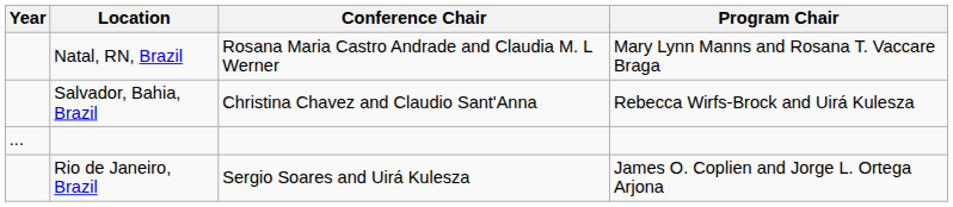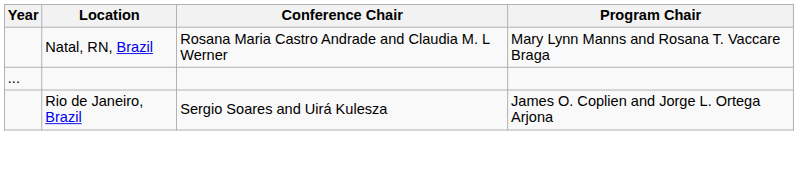 <table class="wikitable">
 <tr>
 <th>Year</th>
 <th>Location</th>
 <th>Conference Chair</th>
 <th>Program Chair</th>
 </tr>
 <tr>
 <td></td>
 <td>Natal, RN, <a href='#'>Brazil</a></td>
 <td>Rosana Maria Castro Andrade and Claudia M. L Werner</td>
 <td>Mary Lynn Manns and Rosana T. Vaccare Braga</td>
 </tr>
 <tr>
-<td></td>
-<td>Salvador, Bahia, <a href='#'>Brazil</a></td>
-<td>Christina Chavez and Claudio Sant'Anna</td>
-<td>Rebecca Wirfs-Brock and Uirá Kulesza</td>
-</tr>
-<tr>
 <td>...</td>
 <td></td>
 <td></td>
 <td></td>
 </tr>
 <tr>
 <td></td>
 <td>Rio de Janeiro, <a href='#'>Brazil</a></td>
 <td>Sergio Soares and Uirá Kulesza</td>
 <td>James O. Coplien and Jorge L. Ortega Arjona</td>
 </tr>
 </table>
